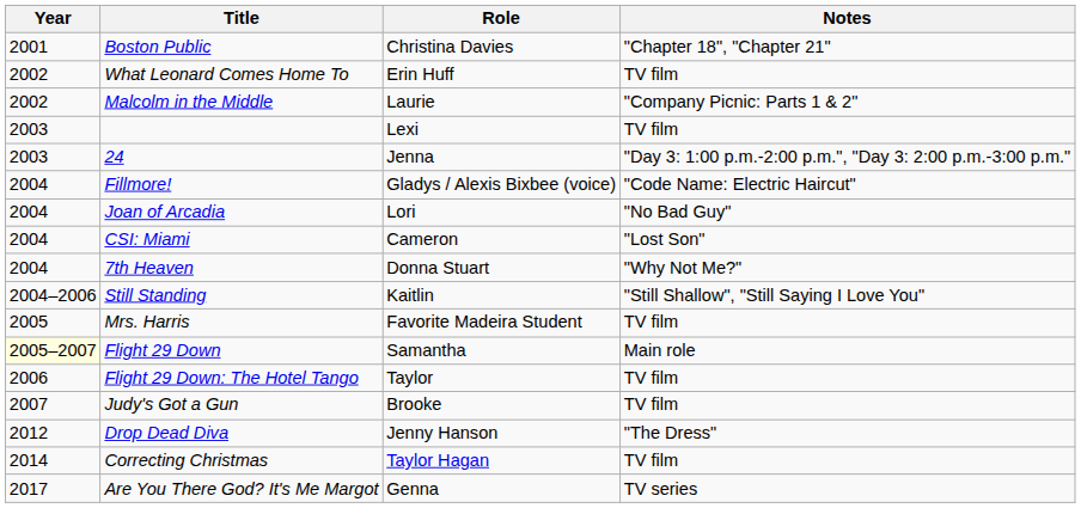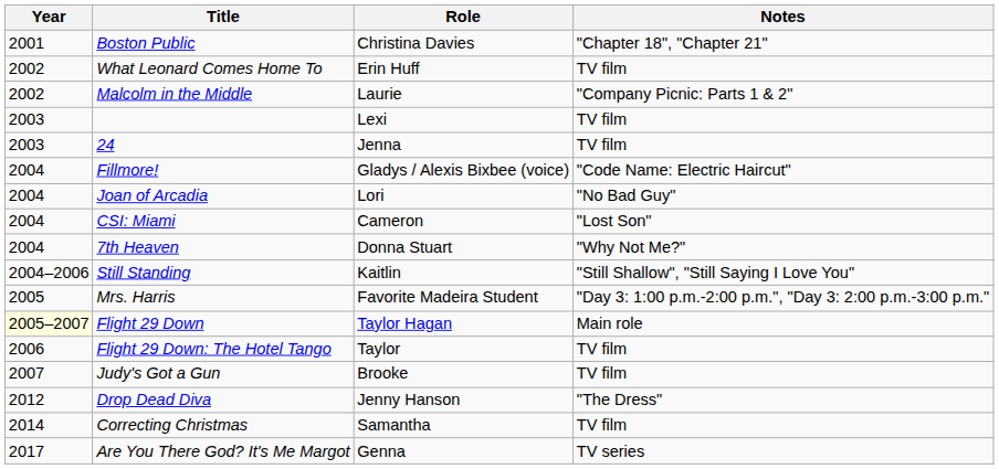 <table class="wikitable sortable">
 <tr>
 <th>Year</th>
 <th>Title</th>
 <th>Role</th>
 <th class="unsortable">Notes</th>
 </tr>
 <tr>
 <td>2001</td>
 <td><em><a href='#'>Boston Public</a></em></td>
 <td>Christina Davies</td>
 <td>"Chapter 18", "Chapter 21"</td>
 </tr>
 <tr>
 <td>2002</td>
 <td><em>What Leonard Comes Home To</em></td>
 <td>Erin Huff</td>
 <td>TV film</td>
 </tr>
 <tr>
 <td>2002</td>
 <td><em><a href='#'>Malcolm in the Middle</a></em></td>
 <td>Laurie</td>
 <td>"Company Picnic: Parts 1 & 2"</td>
 </tr>
 <tr>
 <td>2003</td>
 <td><em></em></td>
 <td>Lexi</td>
 <td>TV film</td>
 </tr>
 <tr>
 <td>2003</td>
 <td><em><a href='#'>24</a></em></td>
 <td>Jenna</td>
-<td>"Day 3: 1:00 p.m.-2:00 p.m.", "Day 3: 2:00 p.m.-3:00 p.m."</td>
+<td>TV film</td>
 </tr>
 <tr>
 <td>2004</td>
 <td><em><a href='#'>Fillmore!</a></em></td>
 <td>Gladys / Alexis Bixbee (voice)</td>
 <td>"Code Name: Electric Haircut"</td>
 </tr>
 <tr>
 <td>2004</td>
 <td><em><a href='#'>Joan of Arcadia</a></em></td>
 <td>Lori</td>
 <td>"No Bad Guy"</td>
 </tr>
 <tr>
 <td>2004</td>
 <td><em><a href='#'>CSI: Miami</a></em></td>
 <td>Cameron</td>
 <td>"Lost Son"</td>
 </tr>
 <tr>
 <td>2004</td>
 <td><em><a href='#'>7th Heaven</a></em></td>
 <td>Donna Stuart</td>
 <td>"Why Not Me?"</td>
 </tr>
 <tr>
 <td>2004–2006</td>
 <td><em><a href='#'>Still Standing</a></em></td>
 <td>Kaitlin</td>
 <td>"Still Shallow", "Still Saying I Love You"</td>
 </tr>
 <tr>
 <td>2005</td>
 <td><em>Mrs. Harris</em></td>
 <td>Favorite Madeira Student</td>
-<td>TV film</td>
+<td>"Day 3: 1:00 p.m.-2:00 p.m.", "Day 3: 2:00 p.m.-3:00 p.m."</td>
 </tr>
 <tr>
 <td style="background: lightyellow;">2005–2007</td>
 <td><em><a href='#'>Flight 29 Down</a></em></td>
-<td>Samantha</td>
+<td><a href='#'>Taylor Hagan</a></td>
 <td>Main role</td>
 </tr>
 <tr>
 <td>2006</td>
 <td><em><a href='#'>Flight 29 Down: The Hotel Tango</a></em></td>
 <td>Taylor</td>
 <td>TV film</td>
 </tr>
 <tr>
 <td>2007</td>
 <td><em>Judy's Got a Gun</em></td>
 <td>Brooke</td>
 <td>TV film</td>
 </tr>
 <tr>
 <td>2012</td>
 <td><em><a href='#'>Drop Dead Diva</a></em></td>
 <td>Jenny Hanson</td>
 <td>"The Dress"</td>
 </tr>
 <tr>
 <td>2014</td>
 <td><em>Correcting Christmas</em></td>
-<td><a href='#'>Taylor Hagan</a></td>
+<td>Samantha</td>
 <td>TV film</td>
 </tr>
 <tr>
 <td>2017</td>
 <td><em>Are You There God? It's Me Margot</em></td>
 <td>Genna</td>
 <td>TV series</td>
 </tr>
 </table>
